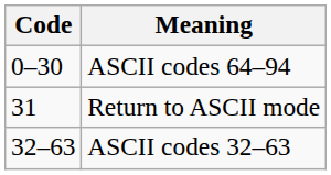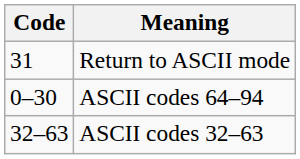 <table class="wikitable">
 <tr>
 <th>Code</th>
 <th>Meaning</th>
 </tr>
 <tr>
+<td>31</td>
+<td>Return to ASCII mode</td>
+</tr>
+<tr>
 <td>0–30</td>
 <td>ASCII codes 64–94</td>
-</tr>
-<tr>
-<td>31</td>
-<td>Return to ASCII mode</td>
 </tr>
 <tr>
 <td>32–63</td>
 <td>ASCII codes 32–63</td>
 </tr>
 </table>
